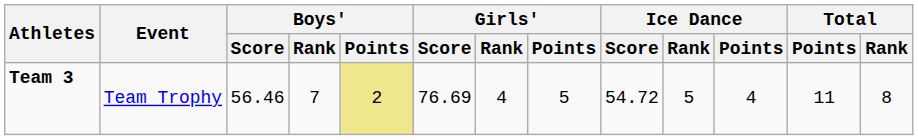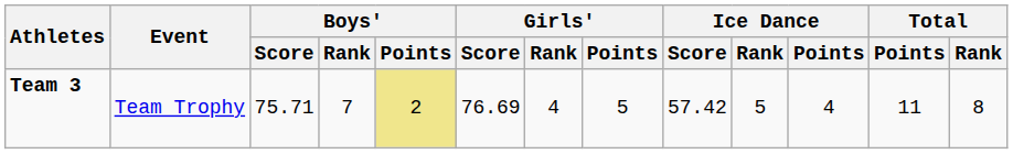 <table class="wikitable">
 <tr>
 <th rowspan="2">Athletes</th>
 <th rowspan="2">Event</th>
 <th colspan="3">Boys'</th>
 <th colspan="3">Girls'</th>
 <th colspan="3">Ice Dance</th>
 <th colspan="2">Total</th>
 </tr>
 <tr>
 <th>Score</th>
 <th>Rank</th>
 <th>Points</th>
 <th>Score</th>
 <th>Rank</th>
 <th>Points</th>
 <th>Score</th>
 <th>Rank</th>
 <th>Points</th>
 <th>Points</th>
 <th>Rank</th>
 </tr>
 <tr>
 <td><strong>Team 3</strong><br><br><br></td>
 <td><a href='#'>Team Trophy</a></td>
-<td align="center">56.46</td>
+<td align="center">75.71</td>
 <td align="center">7</td>
 <td align="center" style="background: khaki;">2</td>
 <td align="center">76.69</td>
 <td align="center">4</td>
 <td align="center">5</td>
-<td align="center">54.72</td>
+<td align="center">57.42</td>
 <td align="center">5</td>
 <td align="center">4</td>
 <td align="center">11</td>
 <td align="center">8</td>
 </tr>
 </table>
